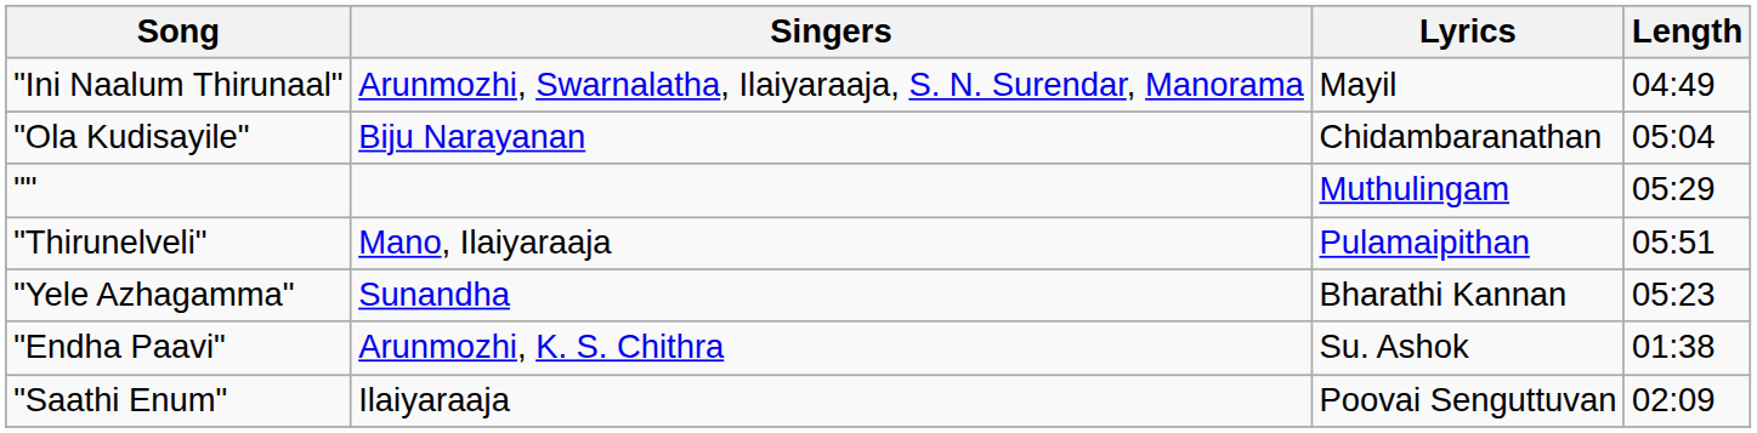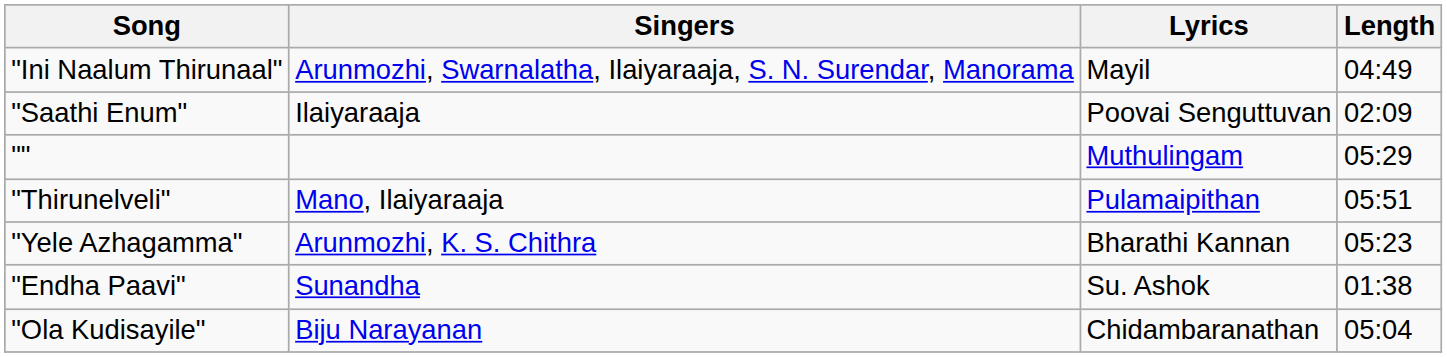 <table class="wikitable">
 <tr>
 <th>Song</th>
 <th>Singers</th>
 <th>Lyrics</th>
 <th><strong>Length</strong></th>
 </tr>
 <tr>
 <td>"Ini Naalum Thirunaal"</td>
 <td><a href='#'>Arunmozhi</a>, <a href='#'>Swarnalatha</a>, Ilaiyaraaja, <a href='#'>S. N. Surendar</a>, <a href='#'>Manorama</a></td>
 <td>Mayil</td>
 <td>04:49</td>
 </tr>
 <tr>
-<td>"Ola Kudisayile"</td>
-<td><a href='#'>Biju Narayanan</a></td>
-<td>Chidambaranathan</td>
-<td>05:04</td>
+<td>"Saathi Enum"</td>
+<td>Ilaiyaraaja</td>
+<td>Poovai Senguttuvan</td>
+<td>02:09</td>
 </tr>
 <tr>
 <td>""</td>
 <td></td>
 <td><a href='#'>Muthulingam</a></td>
 <td>05:29</td>
 </tr>
 <tr>
 <td>"Thirunelveli"</td>
 <td><a href='#'>Mano</a>, Ilaiyaraaja</td>
 <td><a href='#'>Pulamaipithan</a></td>
 <td>05:51</td>
 </tr>
 <tr>
 <td>"Yele Azhagamma"</td>
-<td><a href='#'>Sunandha</a></td>
+<td><a href='#'>Arunmozhi</a>, <a href='#'>K. S. Chithra</a></td>
 <td>Bharathi Kannan</td>
 <td>05:23</td>
 </tr>
 <tr>
 <td>"Endha Paavi"</td>
-<td><a href='#'>Arunmozhi</a>, <a href='#'>K. S. Chithra</a></td>
+<td><a href='#'>Sunandha</a></td>
 <td>Su. Ashok</td>
 <td>01:38</td>
 </tr>
 <tr>
-<td>"Saathi Enum"</td>
-<td>Ilaiyaraaja</td>
-<td>Poovai Senguttuvan</td>
-<td>02:09</td>
+<td>"Ola Kudisayile"</td>
+<td><a href='#'>Biju Narayanan</a></td>
+<td>Chidambaranathan</td>
+<td>05:04</td>
 </tr>
 </table>
